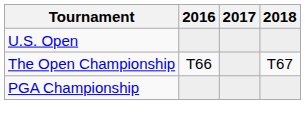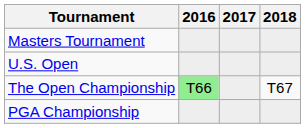 <table class="wikitable" style="font-size:95%;text-align:center;">
 <tr>
 <th>Tournament</th>
 <th>2016</th>
 <th>2017</th>
 <th>2018</th>
+</tr>
+<tr>
+<td align=left><a href='#'>Masters Tournament</a></td>
+<td style="background:#eeeeee;"></td>
+<td style="background:#eeeeee;"></td>
+<td style="background:#eeeeee;"></td>
 </tr>
 <tr>
 <td align=left><a href='#'>U.S. Open</a></td>
 <td style="background:#eeeeee;"></td>
 <td style="background:#eeeeee;"></td>
 <td style="background:#eeeeee;"></td>
 </tr>
 <tr>
 <td align=left><a href='#'>The Open Championship</a></td>
-<td>T66</td>
+<td style="background: lightgreen;">T66</td>
 <td style="background:#eeeeee;"></td>
 <td>T67</td>
 </tr>
 <tr>
 <td align=left><a href='#'>PGA Championship</a></td>
 <td style="background:#eeeeee;"></td>
 <td style="background:#eeeeee;"></td>
 <td style="background:#eeeeee;"></td>
 </tr>
 </table>
